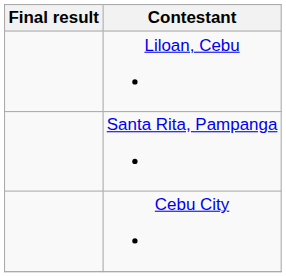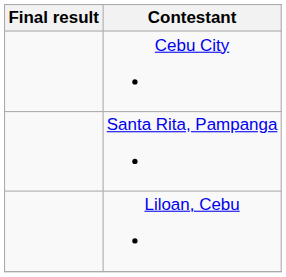 <table class="wikitable" style="text-align:center;">
 <tr>
 <th>Final result</th>
 <th>Contestant</th>
 </tr>
 <tr>
 <td></td>
-<td><a href='#'>Liloan, Cebu</a><br><ul><li></li></ul></td>
+<td><a href='#'>Cebu City</a><br><ul><li></li></ul></td>
 </tr>
 <tr>
 <td></td>
 <td><a href='#'>Santa Rita, Pampanga</a><br><ul><li></li></ul></td>
 </tr>
 <tr>
 <td></td>
-<td><a href='#'>Cebu City</a><br><ul><li></li></ul></td>
+<td><a href='#'>Liloan, Cebu</a><br><ul><li></li></ul></td>
 </tr>
 <tr>
 </tr>
 </table>
